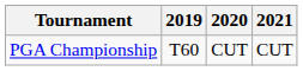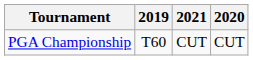 <table class="wikitable" style="font-size:95%;text-align:center;">
 <tr>
 <th>Tournament</th>
 <th>2019</th>
+<th>2021</th>
 <th>2020</th>
-<th>2021</th>
 </tr>
 <tr>
 <td align=left><a href='#'>PGA Championship</a></td>
 <td>T60</td>
 <td>CUT</td>
 <td>CUT</td>
 </tr>
 </table>
